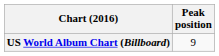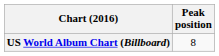 <table class="wikitable sortable plainrowheaders" style="text-align:center;">
 <tr>
 <th scope="col">Chart (2016)</th>
 <th scope="col">Peak<br>position</th>
 </tr>
 <tr>
 <th scope="row">US <a href='#'>World Album Chart</a> (<em>Billboard</em>)</th>
-<td>9</td>
+<td>8</td>
 </tr>
 </table>
